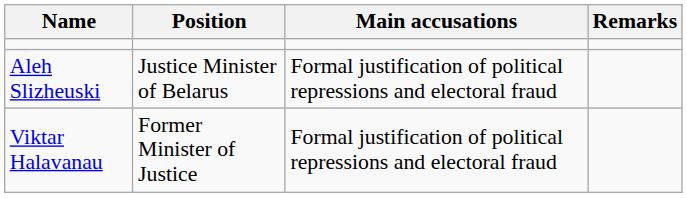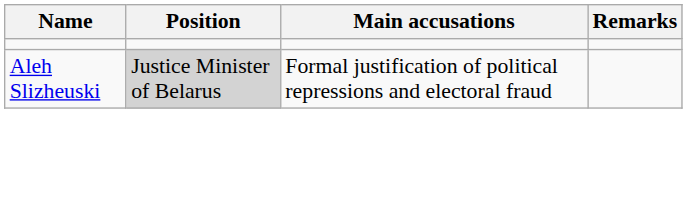 <table class="wikitable sortable" style="width: 80%">
 <tr>
 <th>Name</th>
 <th>Position</th>
 <th>Main accusations</th>
 <th>Remarks</th>
 </tr>
 <tr>
 <td></td>
 <td></td>
 <td></td>
 <td></td>
 </tr>
 <tr>
 <td><a href='#'>Aleh Slizheuski</a></td>
-<td>Justice Minister of Belarus</td>
-<td>Formal justification of political repressions and electoral fraud</td>
-<td></td>
-</tr>
-<tr>
-<td><a href='#'>Viktar Halavanau</a></td>
-<td>Former Minister of Justice</td>
+<td style="background: lightgrey;">Justice Minister of Belarus</td>
 <td>Formal justification of political repressions and electoral fraud</td>
 <td></td>
 </tr>
 </table>
